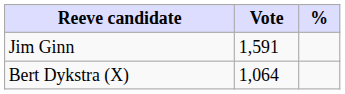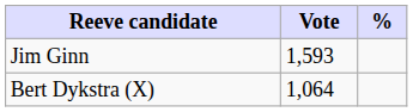 <table class="wikitable">
 <tr>
 <th style="background:#ddf; width:200px;">Reeve candidate </th>
 <th style="background:#ddf; width:50px;">Vote</th>
 <th style="background:#ddf; width:30px;">%</th>
 </tr>
 <tr>
 <td>Jim Ginn</td>
-<td>1,591</td>
+<td>1,593</td>
 <td></td>
 </tr>
 <tr>
 <td>Bert Dykstra (X)</td>
 <td>1,064</td>
 <td></td>
 </tr>
 </table>
